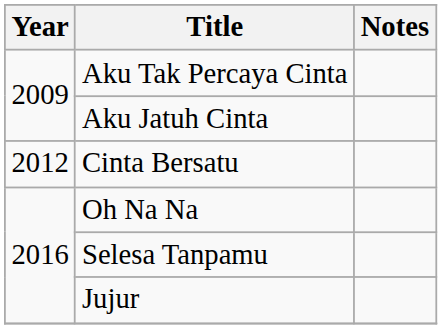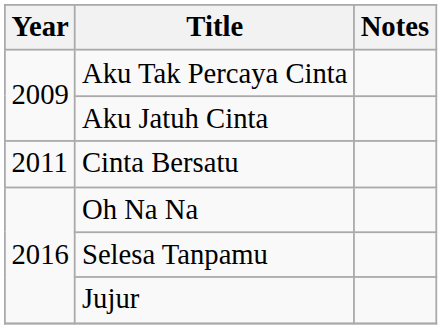 <table class="wikitable">
 <tr>
 <th>Year</th>
 <th>Title</th>
 <th>Notes</th>
 </tr>
 <tr>
 <td rowspan="2">2009</td>
 <td>Aku Tak Percaya Cinta</td>
 <td></td>
 </tr>
 <tr>
 <td>Aku Jatuh Cinta</td>
 <td></td>
 </tr>
 <tr>
-<td>2012</td>
+<td>2011</td>
 <td>Cinta Bersatu</td>
 <td></td>
 </tr>
 <tr>
 <td rowspan="3">2016</td>
 <td>Oh Na Na</td>
 <td></td>
 </tr>
 <tr>
 <td>Selesa Tanpamu</td>
 <td></td>
 </tr>
 <tr>
 <td>Jujur</td>
 <td></td>
 </tr>
 <tr>
 </tr>
 </table>
